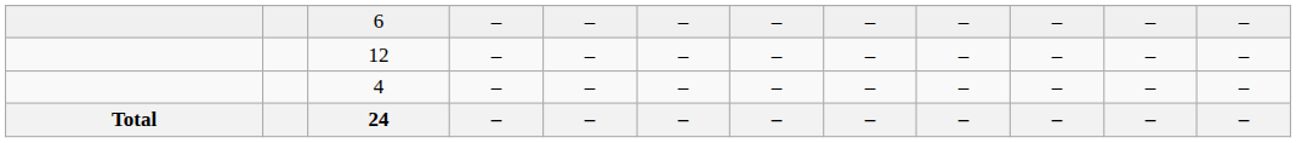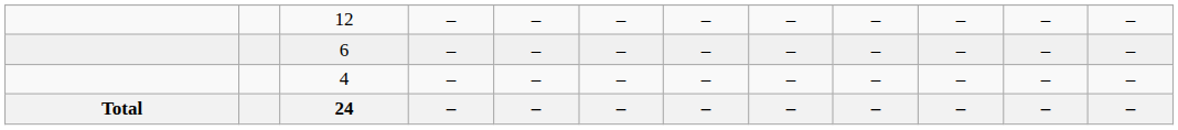 <table class="wikitable sortable" width ="1000">
 <tr align="center">
 </tr>
-<tr align="center" bgcolor="#f0f0f0">
+<tr align="center" bgcolor="">
 <td></td>
 <td></td>
-<td>6</td>
+<td>12</td>
 <td>–</td>
 <td>–</td>
 <td>–</td>
 <td>–</td>
 <td>–</td>
 <td>–</td>
 <td>–</td>
 <td>–</td>
 <td>–</td>
 </tr>
-<tr align="center" bgcolor="">
+<tr align="center" bgcolor="#f0f0f0">
 <td></td>
 <td></td>
-<td>12</td>
+<td>6</td>
 <td>–</td>
 <td>–</td>
 <td>–</td>
 <td>–</td>
 <td>–</td>
 <td>–</td>
 <td>–</td>
 <td>–</td>
 <td>–</td>
 </tr>
 <tr align="center" bgcolor="">
 <td></td>
 <td></td>
 <td>4</td>
 <td>–</td>
 <td>–</td>
 <td>–</td>
 <td>–</td>
 <td>–</td>
 <td>–</td>
 <td>–</td>
 <td>–</td>
 <td>–</td>
 </tr>
 <tr>
 <th>Total</th>
 <th></th>
 <th>24</th>
 <th>–</th>
 <th>–</th>
 <th>–</th>
 <th>–</th>
 <th>–</th>
 <th>–</th>
 <th>–</th>
 <th>–</th>
 <th>–</th>
 </tr>
 </table>
